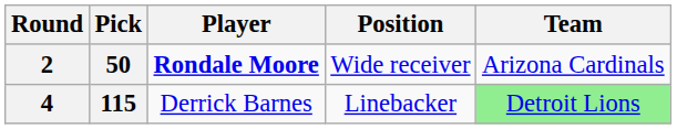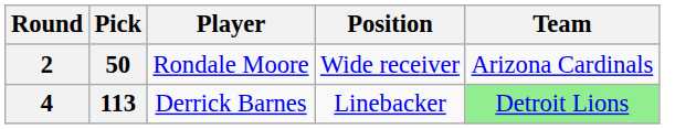 <table class="wikitable" style="text-align:center;">
 <tr>
 <th>Round</th>
 <th>Pick</th>
 <th>Player</th>
 <th>Position</th>
 <th>Team</th>
 </tr>
 <tr>
 <th>2</th>
 <th>50</th>
-<td><strong><a href='#'>Rondale Moore</a></strong></td>
+<td><a href='#'>Rondale Moore</a></td>
 <td><a href='#'>Wide receiver</a></td>
 <td><a href='#'>Arizona Cardinals</a></td>
 </tr>
 <tr>
 <th>4</th>
-<th>115</th>
+<th>113</th>
 <td><a href='#'>Derrick Barnes</a></td>
 <td><a href='#'>Linebacker</a></td>
 <td style="background: lightgreen;"><a href='#'>Detroit Lions</a></td>
 </tr>
 </table>
